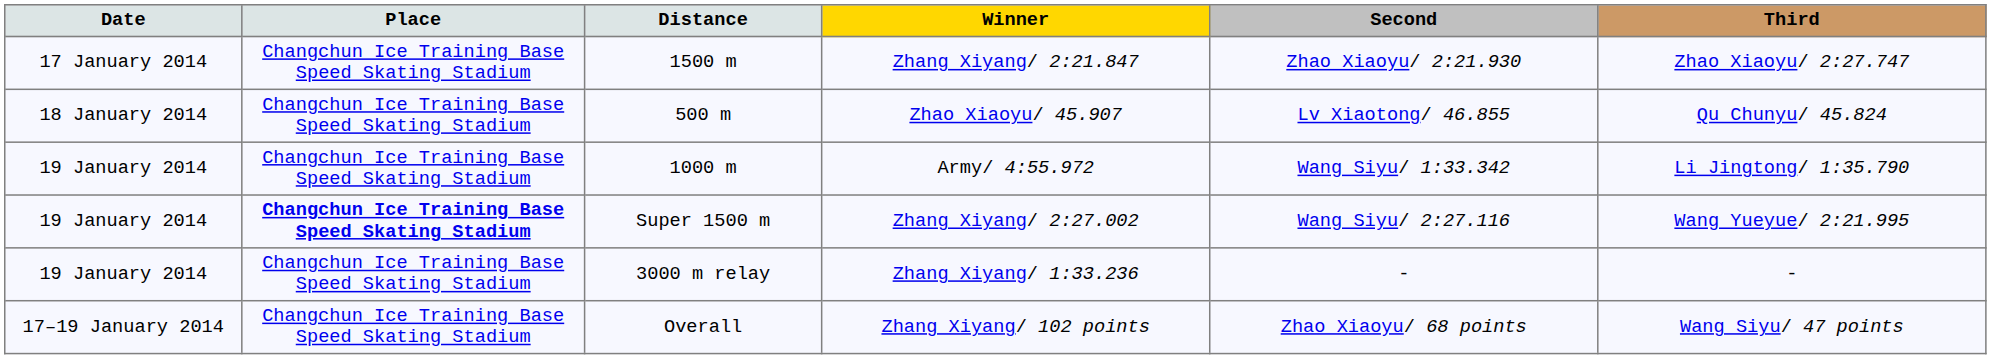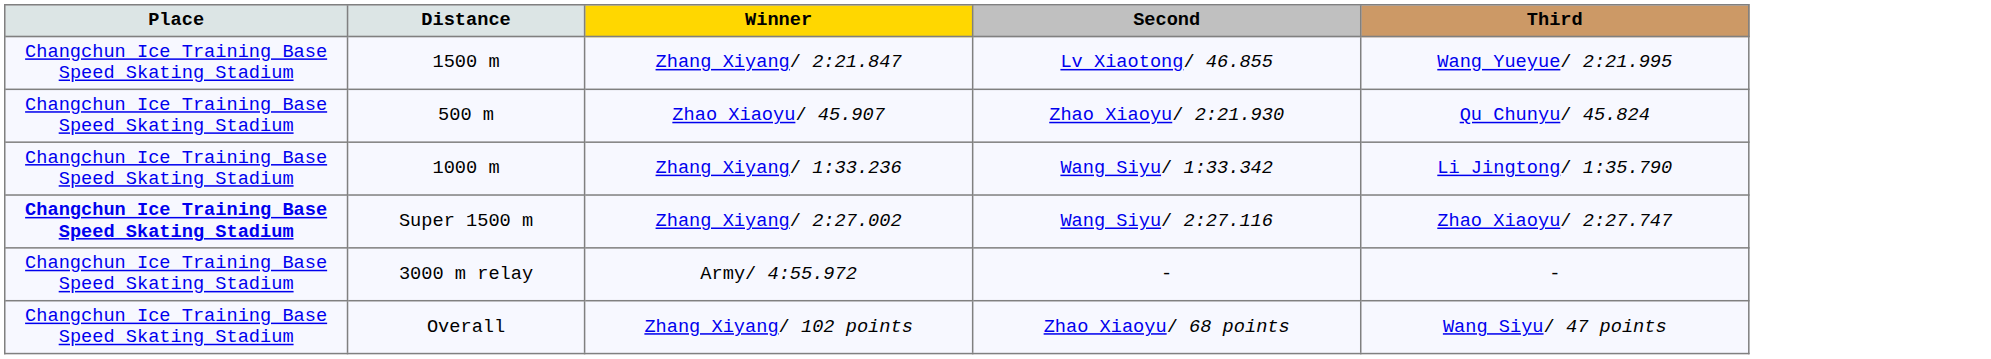 <table bgcolor="#f7f8ff" cellpadding="3" cellspacing="0" border="1" style="font-size: 95%; border: gray solid 1px; border-collapse: collapse;">
 <tr bgcolor="#CCCCCC">
-<td align="center" bgcolor="#DCE5E5" width="150"><strong>Date</strong></td>
 <td align="center" bgcolor="#DCE5E5" width="220"><strong>Place</strong></td>
 <td align="center" bgcolor="#DCE5E5" width="150"><strong>Distance</strong></td>
 <td align="center" bgcolor="gold" width="250"><strong>Winner</strong></td>
 <td align="center" bgcolor="silver" width="250"><strong>Second</strong></td>
 <td align="center" bgcolor="CC9966" width="250"><strong>Third</strong></td>
 </tr>
 <tr align="left">
-<td align="center">17 January 2014</td>
 <td align="center"><a href='#'>Changchun Ice Training Base Speed Skating Stadium</a></td>
 <td align="center">1500 m</td>
 <td align="center"><a href='#'>Zhang Xiyang</a>/ <em>2:21.847</em></td>
-<td align="center"><a href='#'>Zhao Xiaoyu</a>/ <em>2:21.930</em></td>
-<td align="center"><a href='#'>Zhao Xiaoyu</a>/ <em>2:27.747</em></td>
+<td align="center"><a href='#'>Lv Xiaotong</a>/ <em>46.855</em></td>
+<td align="center"><a href='#'>Wang Yueyue</a>/ <em>2:21.995</em></td>
 </tr>
 <tr align="left">
-<td align="center">18 January 2014</td>
 <td align="center"><a href='#'>Changchun Ice Training Base Speed Skating Stadium</a></td>
 <td align="center">500 m</td>
 <td align="center"><a href='#'>Zhao Xiaoyu</a>/ <em>45.907</em></td>
-<td align="center"><a href='#'>Lv Xiaotong</a>/ <em>46.855</em></td>
+<td align="center"><a href='#'>Zhao Xiaoyu</a>/ <em>2:21.930</em></td>
 <td align="center"><a href='#'>Qu Chunyu</a>/ <em>45.824</em></td>
 </tr>
 <tr align="left">
-<td align="center">19 January 2014</td>
 <td align="center"><a href='#'>Changchun Ice Training Base Speed Skating Stadium</a></td>
 <td align="center">1000 m</td>
-<td align="center">Army/ <em>4:55.972</em></td>
+<td align="center"><a href='#'>Zhang Xiyang</a>/ <em>1:33.236</em></td>
 <td align="center"><a href='#'>Wang Siyu</a>/ <em>1:33.342</em></td>
 <td align="center"><a href='#'>Li Jingtong</a>/ <em>1:35.790</em></td>
 </tr>
 <tr align="left">
-<td align="center">19 January 2014</td>
 <td align="center"><strong><a href='#'>Changchun Ice Training Base Speed Skating Stadium</a></strong></td>
 <td align="center">Super 1500 m</td>
 <td align="center"><a href='#'>Zhang Xiyang</a>/ <em>2:27.002</em></td>
 <td align="center"><a href='#'>Wang Siyu</a>/ <em>2:27.116</em></td>
-<td align="center"><a href='#'>Wang Yueyue</a>/ <em>2:21.995</em></td>
+<td align="center"><a href='#'>Zhao Xiaoyu</a>/ <em>2:27.747</em></td>
 </tr>
 <tr align="left">
-<td align="center">19 January 2014</td>
 <td align="center"><a href='#'>Changchun Ice Training Base Speed Skating Stadium</a></td>
 <td align="center">3000 m relay</td>
-<td align="center"><a href='#'>Zhang Xiyang</a>/ <em>1:33.236</em></td>
+<td align="center">Army/ <em>4:55.972</em></td>
 <td align="center">-</td>
 <td align="center">-</td>
 </tr>
 <tr align="left">
-<td align="center">17–19 January 2014</td>
 <td align="center"><a href='#'>Changchun Ice Training Base Speed Skating Stadium</a></td>
 <td align="center">Overall</td>
 <td align="center"><a href='#'>Zhang Xiyang</a>/ <em>102 points</em></td>
 <td align="center"><a href='#'>Zhao Xiaoyu</a>/ <em>68 points</em></td>
 <td align="center"><a href='#'>Wang Siyu</a>/ <em>47 points</em></td>
 </tr>
 </table>
